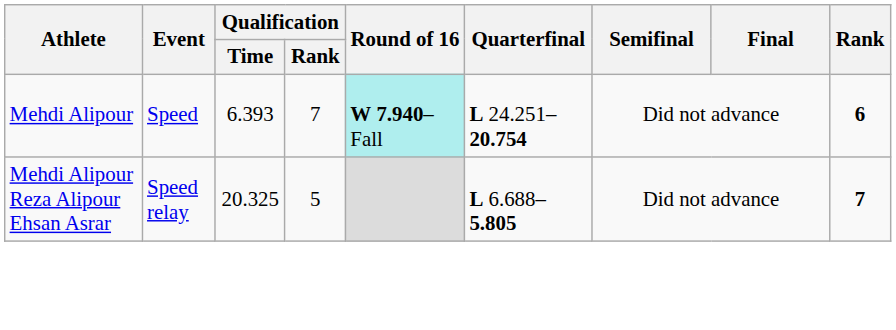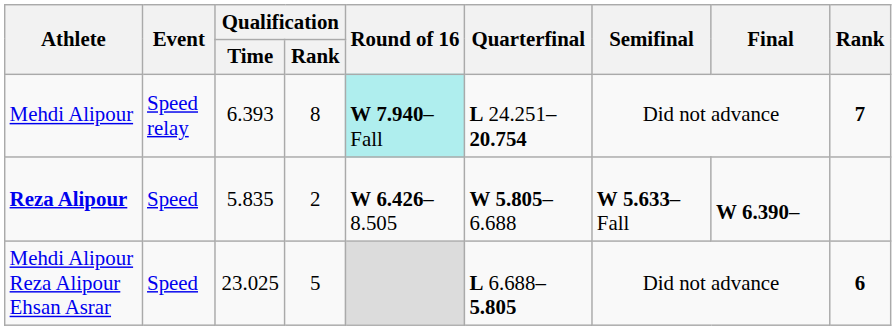 <table class="wikitable" width="98%" style="text-align:center; font-size:90%">
 <tr>
 <th rowspan="2" width="15%">Athlete</th>
 <th rowspan="2" width="8%">Event</th>
 <th colspan="2" width="10%">Qualification</th>
 <th rowspan="2" width="13%">Round of 16</th>
 <th rowspan="2" width="13%">Quarterfinal</th>
 <th rowspan="2" width="13%">Semifinal</th>
 <th rowspan="2" width="13%">Final</th>
 <th rowspan="2" width="4%">Rank</th>
 </tr>
 <tr>
 <th width="6%">Time</th>
 <th>Rank</th>
 </tr>
 <tr>
 <td align="left"><a href='#'>Mehdi Alipour</a></td>
-<td align="left"><a href='#'>Speed</a></td>
+<td align="left"><a href='#'>Speed relay</a></td>
 <td>6.393</td>
-<td>7 <strong></strong></td>
+<td>8 <strong></strong></td>
 <td align="left" style="background: paleturquoise;"><br><strong>W</strong> <strong>7.940</strong>–Fall</td>
 <td align="left"><br><strong>L</strong> 24.251–<strong>20.754</strong></td>
 <td colspan=2>Did not advance</td>
-<td align=center><strong>6</strong></td>
+<td align=center><strong>7</strong></td>
+</tr>
+<tr>
+<td align="left"><strong><a href='#'>Reza Alipour</a></strong></td>
+<td align="left"><a href='#'>Speed</a></td>
+<td>5.835</td>
+<td>2 <strong></strong></td>
+<td align="left"><br><strong>W</strong> <strong>6.426</strong>–8.505</td>
+<td align="left"><br><strong>W</strong> <strong>5.805</strong>–6.688</td>
+<td align="left"><br><strong>W</strong> <strong>5.633</strong>–Fall</td>
+<td align="left"><br><strong>W</strong> <strong>6.390</strong>–</td>
+<td align=center></td>
 </tr>
 <tr>
 <td align="left"><a href='#'>Mehdi Alipour</a><br><a href='#'>Reza Alipour</a><br><a href='#'>Ehsan Asrar</a></td>
-<td align="left"><a href='#'>Speed relay</a></td>
-<td>20.325</td>
+<td align="left"><a href='#'>Speed</a></td>
+<td>23.025</td>
 <td>5 <strong></strong></td>
 <td bgcolor=#DCDCDC></td>
 <td align="left"><br><strong>L</strong> 6.688–<strong>5.805</strong></td>
 <td colspan=2>Did not advance</td>
-<td align=center><strong>7</strong></td>
+<td align=center><strong>6</strong></td>
 </tr>
 </table>
